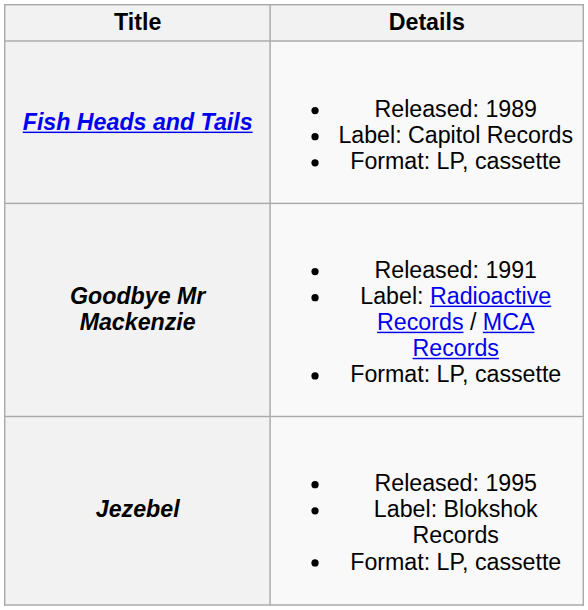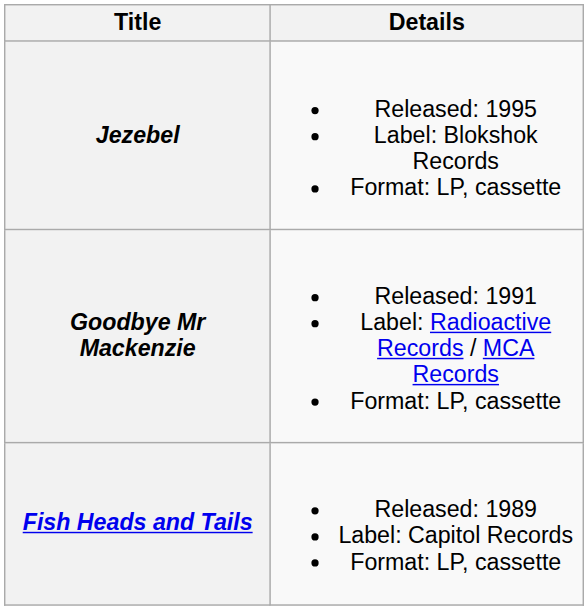 <table class="wikitable plainrowheaders" style="text-align:center;" border="1">
 <tr>
 <th scope="col" style="width:11em;">Title</th>
 <th scope="col" style="width:13em;">Details</th>
 </tr>
 <tr>
-<th scope="row"><em><a href='#'>Fish Heads and Tails</a></em></th>
-<td><br><ul><li>Released: 1989</li><li>Label: Capitol Records</li><li>Format: LP, cassette</li></ul></td>
+<th scope="row"><em>Jezebel</em></th>
+<td><br><ul><li>Released: 1995</li><li>Label: Blokshok Records</li><li>Format: LP, cassette</li></ul></td>
 </tr>
 <tr>
 <th scope="row"><em>Goodbye Mr Mackenzie</em></th>
 <td><br><ul><li>Released: 1991</li><li>Label: <a href='#'>Radioactive Records</a> / <a href='#'>MCA Records</a></li><li>Format: LP, cassette</li></ul></td>
 </tr>
 <tr>
-<th scope="row"><em>Jezebel</em></th>
-<td><br><ul><li>Released: 1995</li><li>Label: Blokshok Records</li><li>Format: LP, cassette</li></ul></td>
+<th scope="row"><em><a href='#'>Fish Heads and Tails</a></em></th>
+<td><br><ul><li>Released: 1989</li><li>Label: Capitol Records</li><li>Format: LP, cassette</li></ul></td>
 </tr>
 </table>
